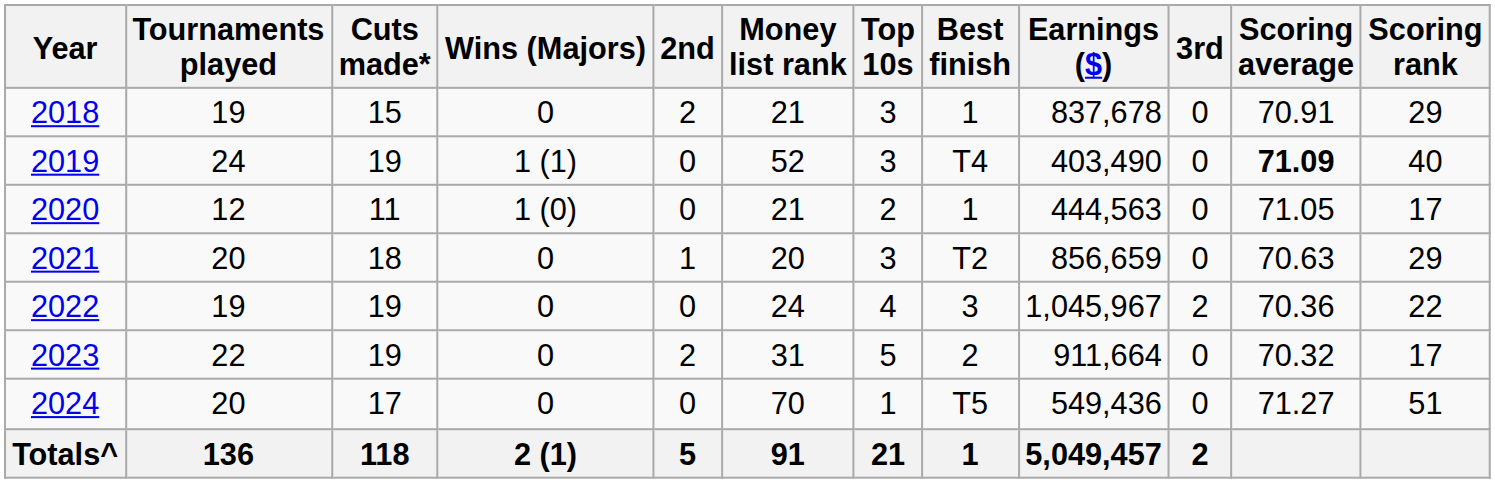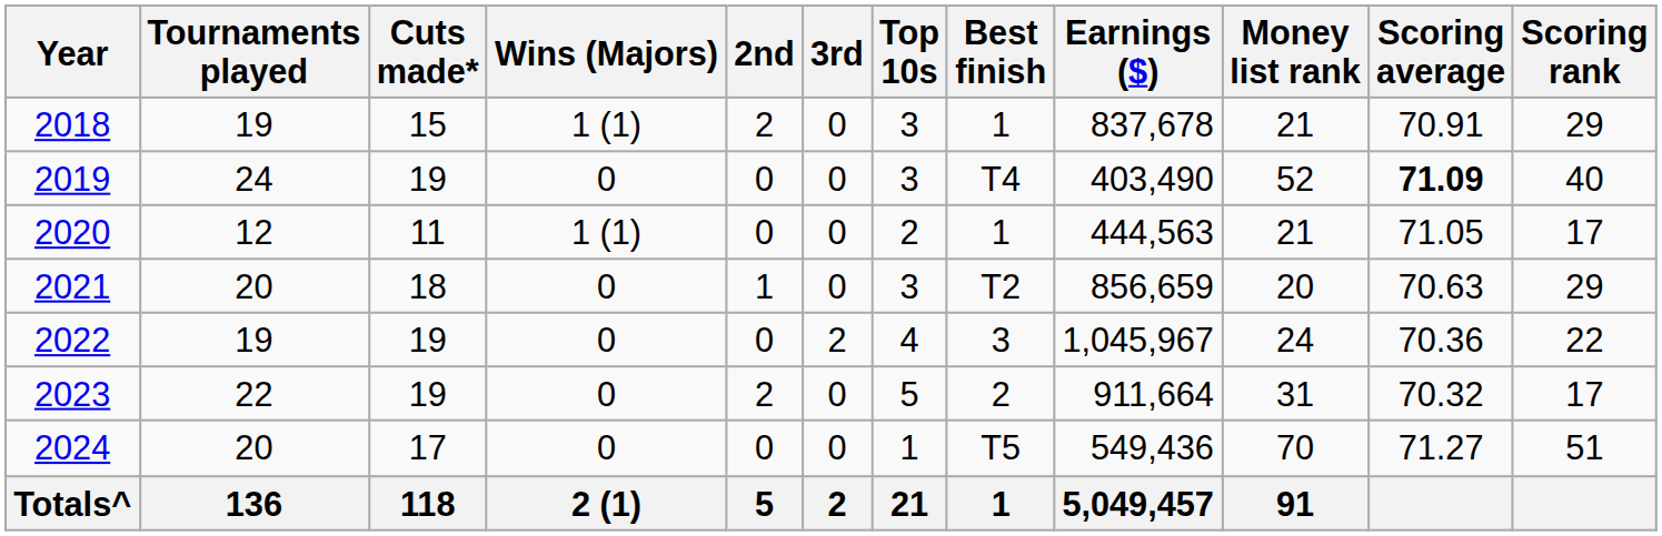 <table class="wikitable" style="text-align:center; font-size: 95%;">
 <tr>
 <th>Year</th>
 <th>Tournaments <br>played</th>
 <th>Cuts <br>made*</th>
 <th>Wins (Majors)</th>
 <th>2nd</th>
-<th>Money<br>list rank</th>
+<th>3rd</th>
 <th>Top <br>10s</th>
 <th>Best <br>finish</th>
 <th>Earnings<br>(<a href='#'>$</a>)</th>
-<th>3rd</th>
+<th>Money<br>list rank</th>
 <th>Scoring <br> average</th>
 <th>Scoring<br>rank</th>
 </tr>
 <tr>
 <td><a href='#'>2018</a></td>
 <td>19</td>
 <td>15</td>
+<td>1 (1)</td>
+<td>2</td>
 <td>0</td>
-<td>2</td>
-<td>21</td>
 <td>3</td>
 <td>1</td>
 <td align=right>837,678</td>
-<td>0</td>
+<td>21</td>
 <td>70.91</td>
 <td>29</td>
 </tr>
 <tr>
 <td><a href='#'>2019</a></td>
 <td>24</td>
 <td>19</td>
-<td>1 (1)</td>
 <td>0</td>
-<td>52</td>
+<td>0</td>
+<td>0</td>
 <td>3</td>
 <td>T4</td>
 <td align=right>403,490</td>
-<td>0</td>
+<td>52</td>
 <td><strong>71.09</strong></td>
 <td>40</td>
 </tr>
 <tr>
 <td><a href='#'>2020</a></td>
 <td>12</td>
 <td>11</td>
-<td>1 (0)</td>
+<td>1 (1)</td>
 <td>0</td>
-<td>21</td>
+<td>0</td>
 <td>2</td>
 <td>1</td>
 <td align=right>444,563</td>
-<td>0</td>
+<td>21</td>
 <td>71.05</td>
 <td>17</td>
 </tr>
 <tr>
 <td><a href='#'>2021</a></td>
 <td>20</td>
 <td>18</td>
 <td>0</td>
 <td>1</td>
-<td>20</td>
+<td>0</td>
 <td>3</td>
 <td>T2</td>
 <td align=right>856,659</td>
-<td>0</td>
+<td>20</td>
 <td>70.63</td>
 <td>29</td>
 </tr>
 <tr>
 <td><a href='#'>2022</a></td>
 <td>19</td>
 <td>19</td>
 <td>0</td>
 <td>0</td>
-<td>24</td>
+<td>2</td>
 <td>4</td>
 <td>3</td>
 <td align=right>1,045,967</td>
-<td>2</td>
+<td>24</td>
 <td>70.36</td>
 <td>22</td>
 </tr>
 <tr>
 <td><a href='#'>2023</a></td>
 <td>22</td>
 <td>19</td>
 <td>0</td>
 <td>2</td>
-<td>31</td>
+<td>0</td>
 <td>5</td>
 <td>2</td>
 <td align=right>911,664</td>
-<td>0</td>
+<td>31</td>
 <td>70.32</td>
 <td>17</td>
 </tr>
 <tr>
 <td><a href='#'>2024</a></td>
 <td>20</td>
 <td>17</td>
 <td>0</td>
 <td>0</td>
-<td>70</td>
+<td>0</td>
 <td>1</td>
 <td>T5</td>
 <td align=right>549,436</td>
-<td>0</td>
+<td>70</td>
 <td>71.27</td>
 <td>51</td>
 </tr>
 <tr>
 <th>Totals^</th>
 <th>136 </th>
 <th>118 </th>
 <th>2 (1) </th>
 <th>5 </th>
-<th>91 </th>
+<th>2 </th>
 <th>21 </th>
 <th>1 </th>
 <th align=right>5,049,457</th>
-<th>2 </th>
+<th>91 </th>
 <th></th>
 <th></th>
 </tr>
 </table>
